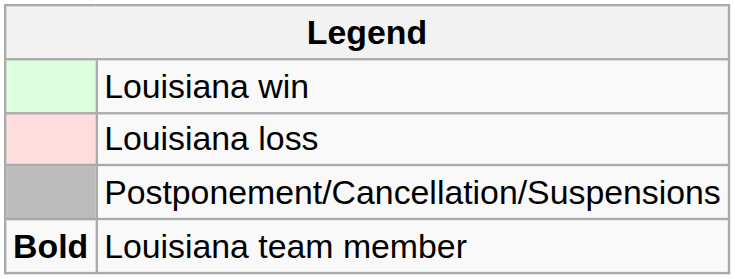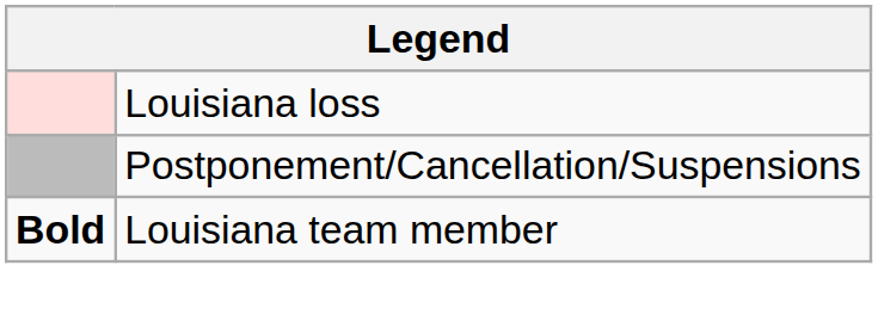 <table class="wikitable" style="font-size:90%">
 <tr>
 <th colspan="2">Legend</th>
-</tr>
-<tr>
-<td bgcolor="#ddffdd"> </td>
-<td>Louisiana win</td>
 </tr>
 <tr>
 <td bgcolor="#ffdddd"> </td>
 <td>Louisiana loss</td>
 </tr>
 <tr>
 <td bgcolor="#bbbbbb"> </td>
 <td>Postponement/Cancellation/Suspensions</td>
 </tr>
 <tr>
 <td><strong>Bold</strong></td>
 <td>Louisiana team member</td>
 </tr>
 </table>
